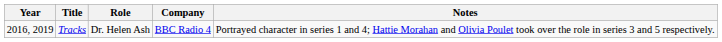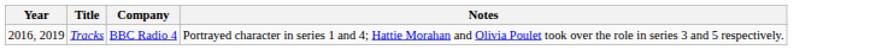 <table class="wikitable">
 <tr>
 <th>Year</th>
 <th>Title</th>
-<th>Role</th>
 <th>Company</th>
 <th>Notes</th>
 </tr>
 <tr>
 <td>2016, 2019</td>
 <td><em><a href='#'>Tracks</a></em></td>
-<td>Dr. Helen Ash</td>
 <td><a href='#'>BBC Radio 4</a></td>
 <td>Portrayed character in series 1 and 4; <a href='#'>Hattie Morahan</a> and <a href='#'>Olivia Poulet</a> took over the role in series 3 and 5 respectively.</td>
 </tr>
 </table>
